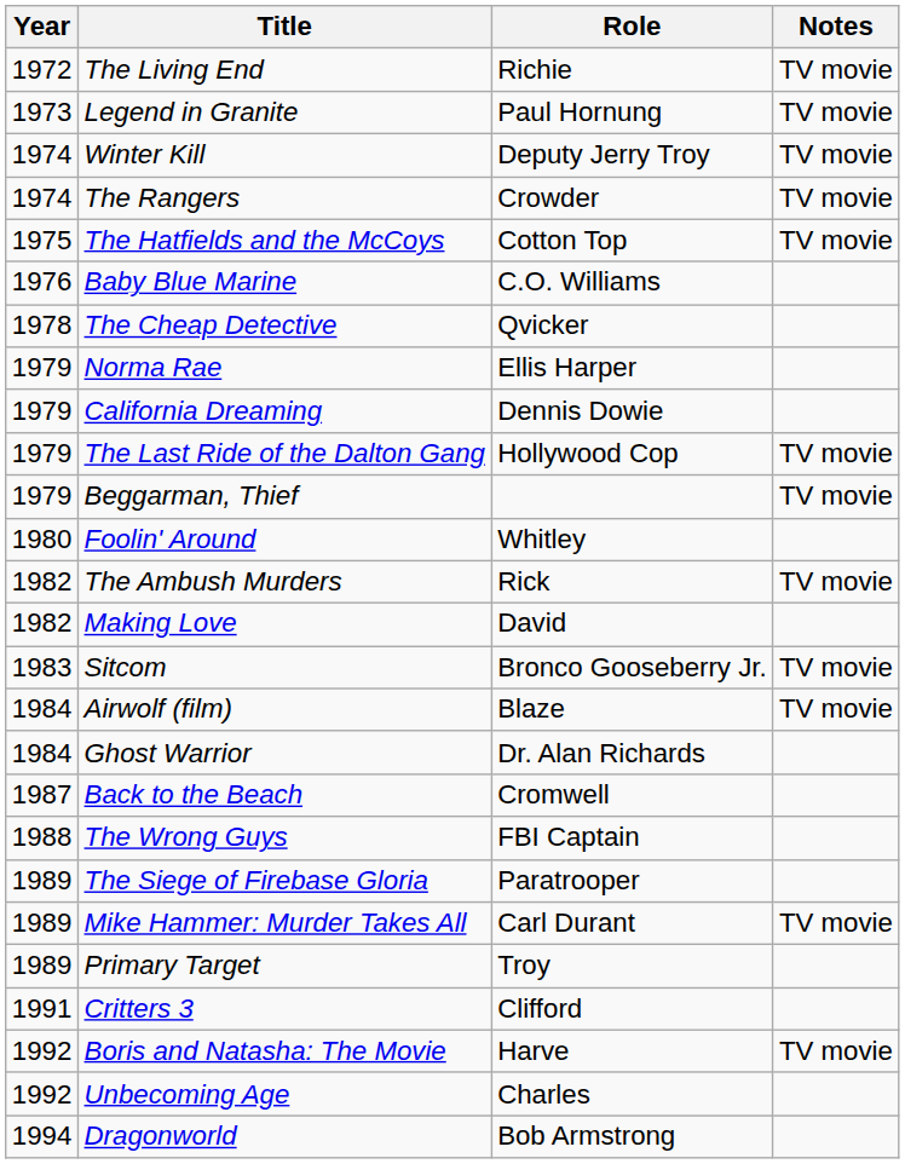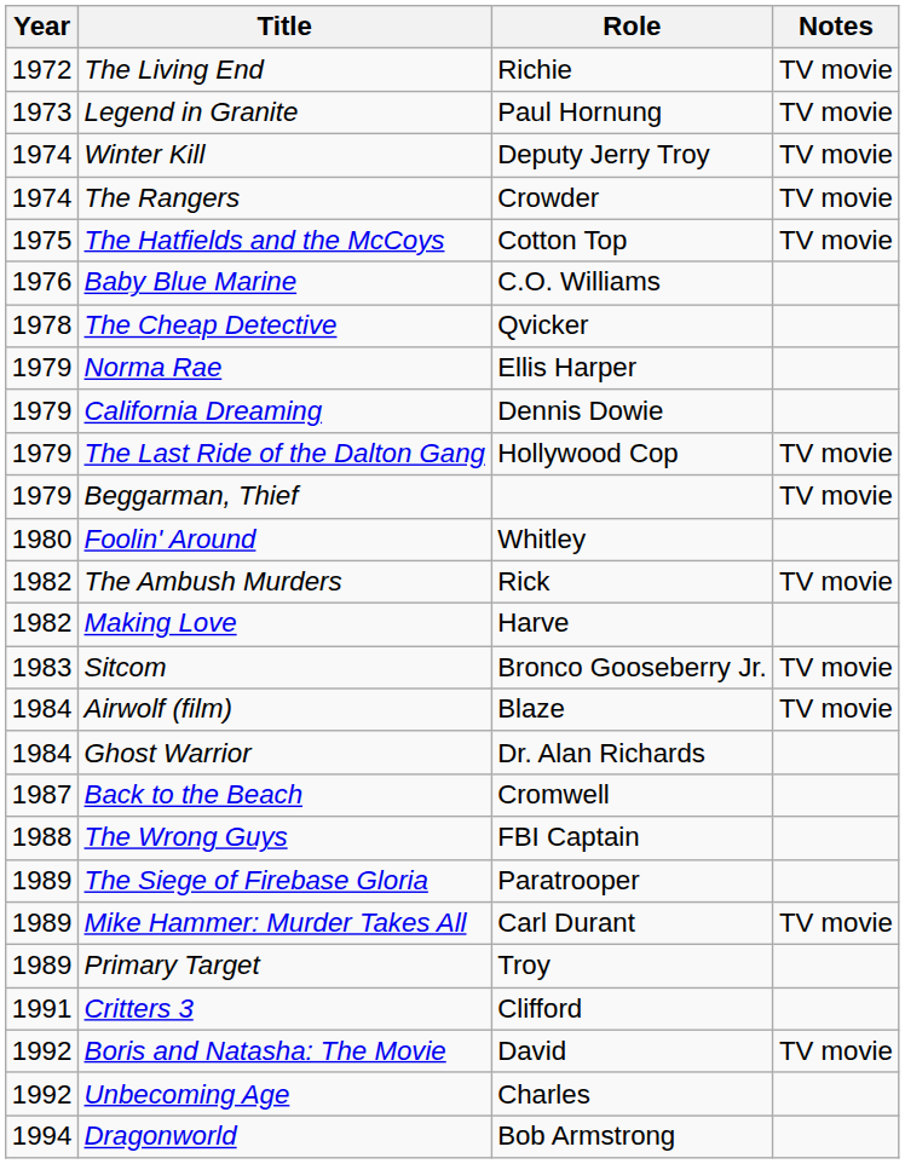 <table class="wikitable">
 <tr>
 <th>Year</th>
 <th>Title</th>
 <th>Role</th>
 <th>Notes</th>
 </tr>
 <tr>
 <td>1972</td>
 <td><em>The Living End</em></td>
 <td>Richie</td>
 <td>TV movie</td>
 </tr>
 <tr>
 <td>1973</td>
 <td><em>Legend in Granite</em></td>
 <td>Paul Hornung</td>
 <td>TV movie</td>
 </tr>
 <tr>
 <td>1974</td>
 <td><em>Winter Kill</em></td>
 <td>Deputy Jerry Troy</td>
 <td>TV movie</td>
 </tr>
 <tr>
 <td>1974</td>
 <td><em>The Rangers</em></td>
 <td>Crowder</td>
 <td>TV movie</td>
 </tr>
 <tr>
 <td>1975</td>
 <td><em><a href='#'>The Hatfields and the McCoys</a></em></td>
 <td>Cotton Top</td>
 <td>TV movie</td>
 </tr>
 <tr>
 <td>1976</td>
 <td><em><a href='#'>Baby Blue Marine</a></em></td>
 <td>C.O. Williams</td>
 <td></td>
 </tr>
 <tr>
 <td>1978</td>
 <td><em><a href='#'>The Cheap Detective</a></em></td>
 <td>Qvicker</td>
 <td></td>
 </tr>
 <tr>
 <td>1979</td>
 <td><em><a href='#'>Norma Rae</a></em></td>
 <td>Ellis Harper</td>
 <td></td>
 </tr>
 <tr>
 <td>1979</td>
 <td><em><a href='#'>California Dreaming</a></em></td>
 <td>Dennis Dowie</td>
 <td></td>
 </tr>
 <tr>
 <td>1979</td>
 <td><em><a href='#'>The Last Ride of the Dalton Gang</a></em></td>
 <td>Hollywood Cop</td>
 <td>TV movie</td>
 </tr>
 <tr>
 <td>1979</td>
 <td><em>Beggarman, Thief</em></td>
 <td></td>
 <td>TV movie</td>
 </tr>
 <tr>
 <td>1980</td>
 <td><em><a href='#'>Foolin' Around</a></em></td>
 <td>Whitley</td>
 <td></td>
 </tr>
 <tr>
 <td>1982</td>
 <td><em>The Ambush Murders</em></td>
 <td>Rick</td>
 <td>TV movie</td>
 </tr>
 <tr>
 <td>1982</td>
 <td><em><a href='#'>Making Love</a></em></td>
-<td>David</td>
+<td>Harve</td>
 <td></td>
 </tr>
 <tr>
 <td>1983</td>
 <td><em>Sitcom</em></td>
 <td>Bronco Gooseberry Jr.</td>
 <td>TV movie</td>
 </tr>
 <tr>
 <td>1984</td>
 <td><em>Airwolf (film)</em></td>
 <td>Blaze</td>
 <td>TV movie</td>
 </tr>
 <tr>
 <td>1984</td>
 <td><em>Ghost Warrior</em></td>
 <td>Dr. Alan Richards</td>
 <td></td>
 </tr>
 <tr>
 <td>1987</td>
 <td><em><a href='#'>Back to the Beach</a></em></td>
 <td>Cromwell</td>
 <td></td>
 </tr>
 <tr>
 <td>1988</td>
 <td><em><a href='#'>The Wrong Guys</a></em></td>
 <td>FBI Captain</td>
 <td></td>
 </tr>
 <tr>
 <td>1989</td>
 <td><em><a href='#'>The Siege of Firebase Gloria</a></em></td>
 <td>Paratrooper</td>
 <td></td>
 </tr>
 <tr>
 <td>1989</td>
 <td><em><a href='#'>Mike Hammer: Murder Takes All</a></em></td>
 <td>Carl Durant</td>
 <td>TV movie</td>
 </tr>
 <tr>
 <td>1989</td>
 <td><em>Primary Target</em></td>
 <td>Troy</td>
 <td></td>
 </tr>
 <tr>
 <td>1991</td>
 <td><em><a href='#'>Critters 3</a></em></td>
 <td>Clifford</td>
 <td></td>
 </tr>
 <tr>
 <td>1992</td>
 <td><em><a href='#'>Boris and Natasha: The Movie</a></em></td>
-<td>Harve</td>
+<td>David</td>
 <td>TV movie</td>
 </tr>
 <tr>
 <td>1992</td>
 <td><em><a href='#'>Unbecoming Age</a></em></td>
 <td>Charles</td>
 <td></td>
 </tr>
 <tr>
 <td>1994</td>
 <td><em><a href='#'>Dragonworld</a></em></td>
 <td>Bob Armstrong</td>
 <td></td>
 </tr>
 </table>
